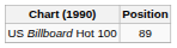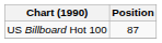 <table class="wikitable sortable">
 <tr>
 <th>Chart (1990)</th>
 <th>Position</th>
 </tr>
 <tr>
 <td>US <em>Billboard</em> Hot 100</td>
-<td align="center">89</td>
+<td align="center">87</td>
 </tr>
 <tr>
 </tr>
 </table>
